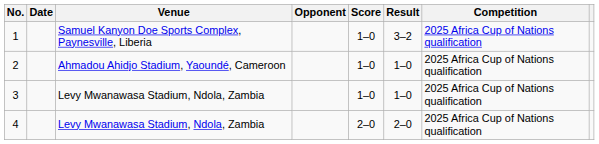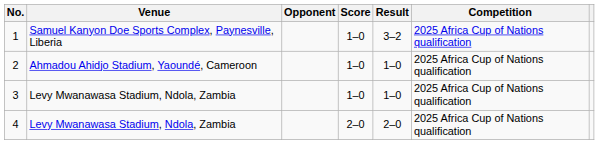 <table class="wikitable sortable">
 <tr>
 <th scope="col">No.</th>
-<th scope="col">Date</th>
 <th scope="col">Venue</th>
 <th scope="col">Opponent</th>
 <th scope="col">Score</th>
 <th scope="col">Result</th>
 <th scope="col">Competition</th>
 <th scope="col" class="unsortable"></th>
 </tr>
 <tr>
 <td style="text-align:center">1</td>
-<td></td>
 <td><a href='#'>Samuel Kanyon Doe Sports Complex</a>, <a href='#'>Paynesville</a>, Liberia</td>
 <td></td>
 <td style="text-align:center">1–0</td>
 <td style="text-align:center">3–2</td>
 <td><a href='#'>2025 Africa Cup of Nations qualification</a></td>
 <td></td>
 </tr>
 <tr>
 <td style="text-align:center">2</td>
-<td></td>
 <td><a href='#'>Ahmadou Ahidjo Stadium</a>, <a href='#'>Yaoundé</a>, Cameroon</td>
 <td></td>
 <td style="text-align:center">1–0</td>
 <td style="text-align:center">1–0</td>
 <td>2025 Africa Cup of Nations qualification</td>
 <td></td>
 </tr>
 <tr>
 <td style="text-align:center">3</td>
-<td></td>
 <td>Levy Mwanawasa Stadium, Ndola, Zambia</td>
 <td></td>
 <td style="text-align:center">1–0</td>
 <td style="text-align:center">1–0</td>
 <td>2025 Africa Cup of Nations qualification</td>
 <td></td>
 </tr>
 <tr>
 <td style="text-align:center">4</td>
-<td></td>
 <td><a href='#'>Levy Mwanawasa Stadium</a>, <a href='#'>Ndola</a>, Zambia</td>
 <td></td>
 <td style="text-align:center">2–0</td>
 <td style="text-align:center">2–0</td>
 <td>2025 Africa Cup of Nations qualification</td>
 <td></td>
 </tr>
 </table>
